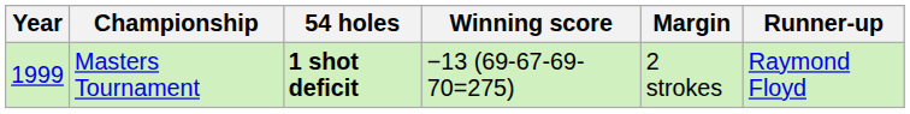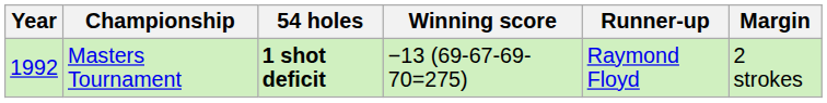 <table class="wikitable">
 <tr>
 <th>Year</th>
 <th>Championship</th>
 <th>54 holes</th>
 <th>Winning score</th>
+<th>Runner-up</th>
 <th>Margin</th>
-<th>Runner-up</th>
 </tr>
 <tr style="background:#D0F0C0;">
-<td><a href='#'>1999</a></td>
+<td><a href='#'>1992</a></td>
 <td><a href='#'>Masters Tournament</a></td>
 <td><strong>1 shot deficit</strong></td>
 <td>−13 (69-67-69-70=275)</td>
+<td> <a href='#'>Raymond Floyd</a></td>
 <td>2 strokes</td>
-<td> <a href='#'>Raymond Floyd</a></td>
 </tr>
 </table>
